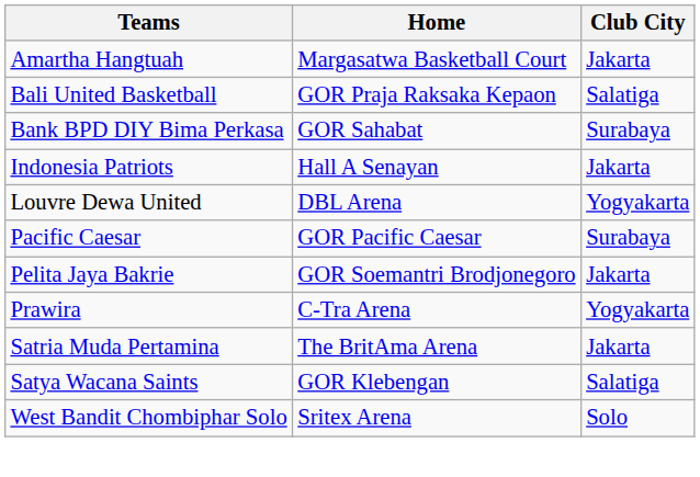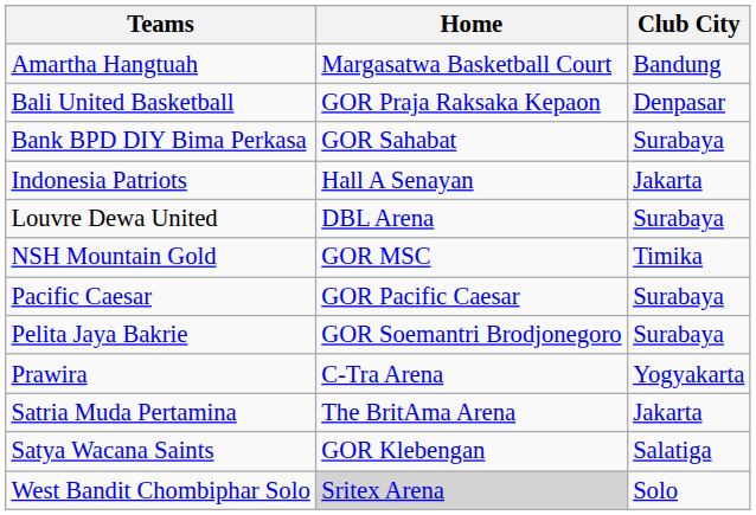 <table class="wikitable sortable">
 <tr>
 <th>Teams</th>
 <th>Home</th>
 <th>Club City</th>
 </tr>
 <tr>
 <td><a href='#'>Amartha Hangtuah</a></td>
 <td><a href='#'>Margasatwa Basketball Court</a></td>
-<td><a href='#'>Jakarta</a></td>
+<td><a href='#'>Bandung</a></td>
 </tr>
 <tr>
 <td><a href='#'>Bali United Basketball</a></td>
 <td><a href='#'>GOR Praja Raksaka Kepaon</a></td>
-<td><a href='#'>Salatiga</a></td>
+<td><a href='#'>Denpasar</a></td>
 </tr>
 <tr>
 <td><a href='#'>Bank BPD DIY Bima Perkasa</a></td>
 <td><a href='#'>GOR Sahabat</a></td>
 <td><a href='#'>Surabaya</a></td>
 </tr>
 <tr>
 <td><a href='#'>Indonesia Patriots</a></td>
 <td><a href='#'>Hall A Senayan</a></td>
 <td><a href='#'>Jakarta</a></td>
 </tr>
 <tr>
 <td>Louvre Dewa United</td>
 <td><a href='#'>DBL Arena</a></td>
-<td><a href='#'>Yogyakarta</a></td>
+<td><a href='#'>Surabaya</a></td>
+</tr>
+<tr>
+<td><a href='#'>NSH Mountain Gold</a></td>
+<td><a href='#'>GOR MSC</a></td>
+<td><a href='#'>Timika</a></td>
 </tr>
 <tr>
 <td><a href='#'>Pacific Caesar</a></td>
 <td><a href='#'>GOR Pacific Caesar</a></td>
 <td><a href='#'>Surabaya</a></td>
 </tr>
 <tr>
 <td><a href='#'>Pelita Jaya Bakrie</a></td>
 <td><a href='#'>GOR Soemantri Brodjonegoro</a></td>
-<td><a href='#'>Jakarta</a></td>
+<td><a href='#'>Surabaya</a></td>
 </tr>
 <tr>
 <td><a href='#'>Prawira</a></td>
 <td><a href='#'>C-Tra Arena</a></td>
 <td><a href='#'>Yogyakarta</a></td>
 </tr>
 <tr>
 <td><a href='#'>Satria Muda Pertamina</a></td>
 <td><a href='#'>The BritAma Arena</a></td>
 <td><a href='#'>Jakarta</a></td>
 </tr>
 <tr>
 <td><a href='#'>Satya Wacana Saints</a></td>
 <td><a href='#'>GOR Klebengan</a></td>
 <td><a href='#'>Salatiga</a></td>
 </tr>
 <tr>
 <td><a href='#'>West Bandit Chombiphar Solo</a></td>
-<td><a href='#'>Sritex Arena</a></td>
+<td style="background: lightgrey;"><a href='#'>Sritex Arena</a></td>
 <td><a href='#'>Solo</a></td>
 </tr>
 </table>
